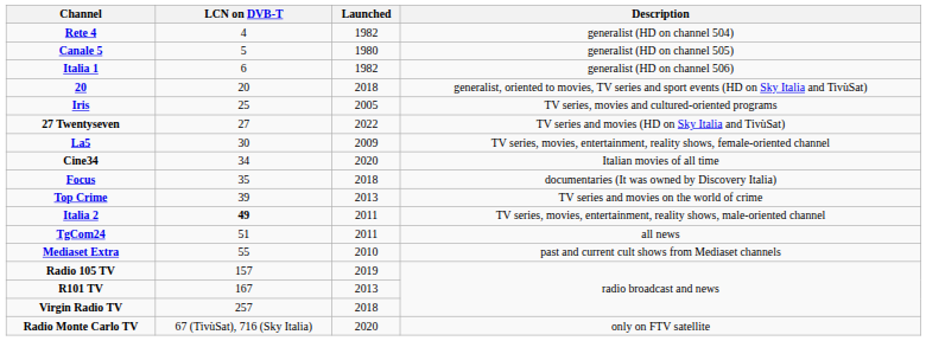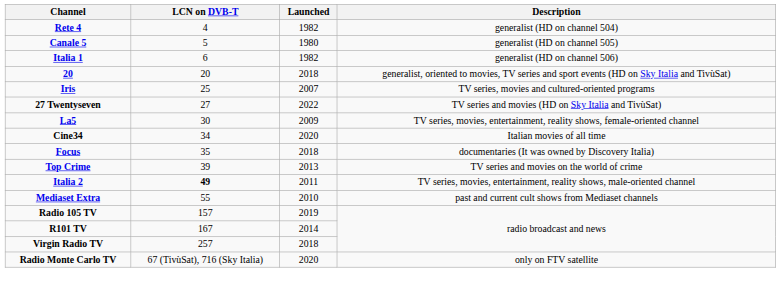 <table class="wikitable" style="width:100%; margin-left:0.5em; margin-bottom:0.5em; text-align:center">
 <tr>
 <th>Channel</th>
 <th>LCN on <a href='#'>DVB-T</a></th>
 <th>Launched</th>
 <th>Description</th>
 </tr>
 <tr>
 <td><strong><a href='#'>Rete 4</a></strong></td>
 <td>4</td>
 <td align=center>1982</td>
 <td align=center>generalist (HD on channel 504)</td>
 </tr>
 <tr>
 <td><strong><a href='#'>Canale 5</a></strong></td>
 <td>5</td>
 <td>1980</td>
 <td>generalist (HD on channel 505)</td>
 </tr>
 <tr>
 <td><strong><a href='#'>Italia 1</a></strong></td>
 <td>6</td>
 <td>1982</td>
 <td>generalist (HD on channel 506)</td>
 </tr>
 <tr>
 <td><strong><a href='#'>20</a></strong></td>
 <td>20</td>
 <td>2018</td>
 <td>generalist, oriented to movies, TV series and sport events (HD on <a href='#'>Sky Italia</a> and TivùSat)</td>
 </tr>
 <tr>
 <td><strong><a href='#'>Iris</a></strong></td>
 <td>25</td>
-<td>2005</td>
+<td>2007</td>
 <td>TV series, movies and cultured-oriented programs</td>
 </tr>
 <tr>
 <td><strong>27 Twentyseven</strong></td>
 <td>27</td>
 <td>2022</td>
 <td>TV series and movies (HD on <a href='#'>Sky Italia</a> and TivùSat)</td>
 </tr>
 <tr>
 <td><strong><a href='#'>La5</a></strong></td>
 <td>30</td>
 <td>2009</td>
 <td>TV series, movies, entertainment, reality shows, female-oriented channel</td>
 </tr>
 <tr>
 <td><strong>Cine34</strong></td>
 <td>34</td>
 <td>2020</td>
 <td>Italian movies of all time</td>
 </tr>
 <tr>
 <td><strong><a href='#'>Focus</a></strong></td>
 <td>35</td>
 <td>2018</td>
 <td>documentaries (It was owned by Discovery Italia)</td>
 </tr>
 <tr>
 <td><strong><a href='#'>Top Crime</a></strong></td>
 <td>39</td>
 <td>2013</td>
 <td>TV series and movies on the world of crime</td>
 </tr>
 <tr>
 <td><strong><a href='#'>Italia 2</a></strong></td>
 <td><strong>49</strong></td>
 <td>2011</td>
 <td>TV series, movies, entertainment, reality shows, male-oriented channel</td>
 </tr>
 <tr>
-<td><strong><a href='#'>TgCom24</a></strong></td>
-<td>51</td>
-<td>2011</td>
-<td>all news</td>
-</tr>
-<tr>
 <td><strong><a href='#'>Mediaset Extra</a></strong></td>
 <td>55</td>
 <td>2010</td>
 <td>past and current cult shows from Mediaset channels</td>
 </tr>
 <tr>
 <td><strong>Radio 105 TV</strong></td>
 <td>157</td>
 <td>2019</td>
 <td rowspan="3">radio broadcast and news</td>
 </tr>
 <tr>
 <td><strong>R101 TV</strong></td>
 <td>167</td>
-<td>2013</td>
+<td>2014</td>
 </tr>
 <tr>
 <td><strong>Virgin Radio TV</strong></td>
 <td>257</td>
 <td>2018</td>
 </tr>
 <tr>
 <td><strong>Radio Monte Carlo TV</strong></td>
 <td>67 (TivùSat), 716 (Sky Italia)</td>
 <td>2020</td>
 <td>only on FTV satellite</td>
 </tr>
 </table>
